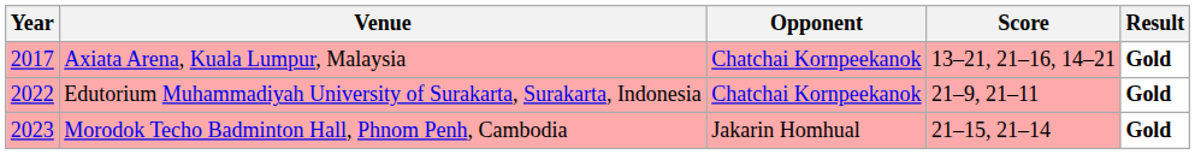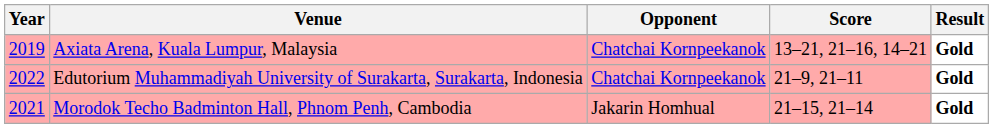 <table class="sortable wikitable" style="font-size: 90%;">
 <tr>
 <th>Year</th>
 <th>Venue</th>
 <th>Opponent</th>
 <th>Score</th>
 <th>Result</th>
 </tr>
 <tr style="background:#FFAAAA">
-<td align="center"><a href='#'>2017</a></td>
+<td align="center"><a href='#'>2019</a></td>
 <td align="left"><a href='#'>Axiata Arena</a>, <a href='#'>Kuala Lumpur</a>, Malaysia</td>
 <td align="left"> <a href='#'>Chatchai Kornpeekanok</a></td>
 <td align="left">13–21, 21–16, 14–21</td>
 <td style="text-align:left; background:white"> <strong>Gold</strong></td>
 </tr>
 <tr style="background:#FFAAAA">
 <td align="center"><a href='#'>2022</a></td>
 <td align="left">Edutorium <a href='#'>Muhammadiyah University of Surakarta</a>, <a href='#'>Surakarta</a>, Indonesia</td>
 <td align="left"> <a href='#'>Chatchai Kornpeekanok</a></td>
 <td align="left">21–9, 21–11</td>
 <td style="text-align:left; background:white"> <strong>Gold</strong></td>
 </tr>
 <tr style="background:#FFAAAA">
-<td align="center"><a href='#'>2023</a></td>
+<td align="center"><a href='#'>2021</a></td>
 <td align="left"><a href='#'>Morodok Techo Badminton Hall</a>, <a href='#'>Phnom Penh</a>, Cambodia</td>
 <td align="left"> Jakarin Homhual</td>
 <td align="left">21–15, 21–14</td>
 <td style="text-align:left; background:white"> <strong>Gold</strong></td>
 </tr>
 </table>
